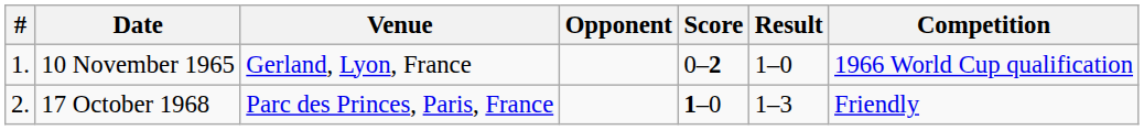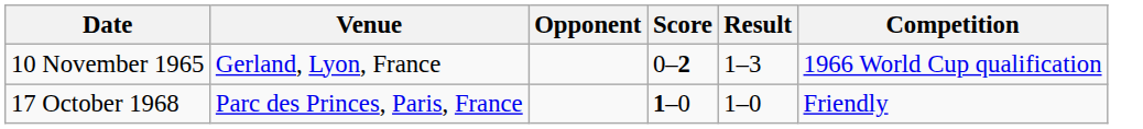 <table class="wikitable" style="font-size:100%">
 <tr>
-<th>#</th>
 <th>Date</th>
 <th>Venue</th>
 <th>Opponent</th>
 <th>Score</th>
 <th>Result</th>
 <th>Competition</th>
 </tr>
 <tr>
-<td>1.</td>
 <td>10 November 1965</td>
 <td><a href='#'>Gerland</a>, <a href='#'>Lyon</a>, France</td>
 <td></td>
 <td>0–<strong>2</strong></td>
-<td>1–0</td>
+<td>1–3</td>
 <td><a href='#'>1966 World Cup qualification</a></td>
 </tr>
 <tr>
-<td>2.</td>
 <td>17 October 1968</td>
 <td><a href='#'>Parc des Princes</a>, <a href='#'>Paris</a>, <a href='#'>France</a></td>
 <td></td>
 <td><strong>1</strong>–0</td>
-<td>1–3</td>
+<td>1–0</td>
 <td><a href='#'>Friendly</a></td>
 </tr>
 </table>
